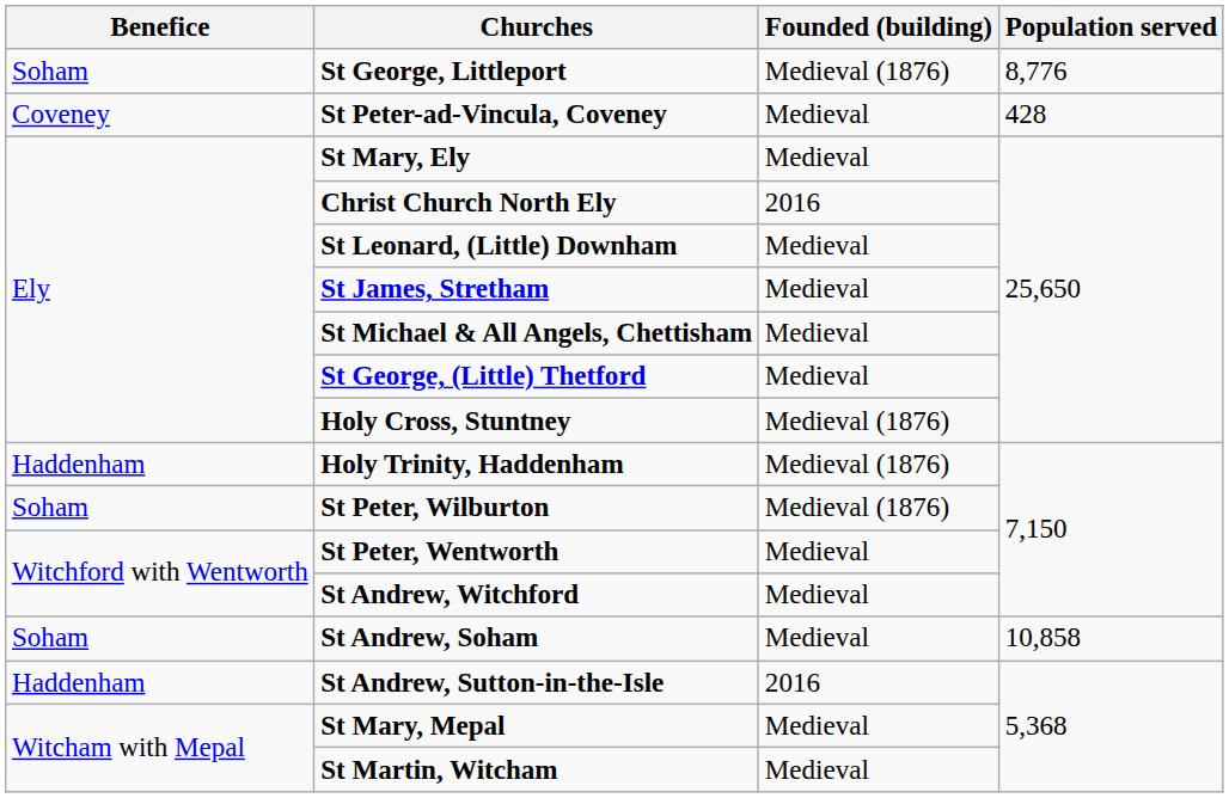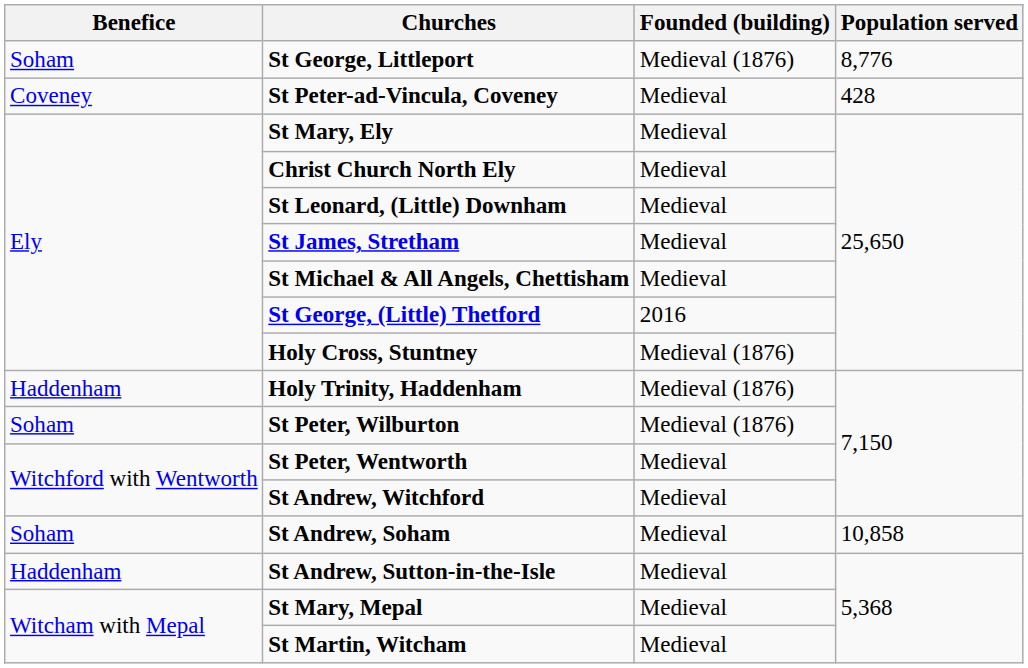 <table class="wikitable">
 <tr>
 <th>Benefice</th>
 <th>Churches</th>
 <th>Founded (building)</th>
 <th>Population served<strong></strong></th>
 </tr>
 <tr>
 <td><a href='#'>Soham</a></td>
 <td><strong>St George, Littleport</strong></td>
 <td>Medieval (1876)</td>
 <td>8,776</td>
 </tr>
 <tr>
 <td><a href='#'>Coveney</a></td>
 <td><strong>St Peter-ad-Vincula, Coveney</strong></td>
 <td>Medieval</td>
 <td>428</td>
 </tr>
 <tr>
 <td rowspan="7"><a href='#'>Ely</a></td>
 <td><strong>St Mary, Ely</strong></td>
 <td>Medieval</td>
 <td rowspan="7">25,650</td>
 </tr>
 <tr>
 <td><strong>Christ Church North Ely</strong></td>
-<td>2016</td>
+<td>Medieval</td>
 </tr>
 <tr>
 <td><strong>St Leonard, (Little) Downham</strong></td>
 <td>Medieval</td>
 </tr>
 <tr>
 <td><a href='#'><strong>St James, Stretham</strong></a></td>
 <td>Medieval</td>
 </tr>
 <tr>
 <td><strong>St Michael & All Angels, Chettisham</strong></td>
 <td>Medieval</td>
 </tr>
 <tr>
 <td><a href='#'><strong>St George, (Little) Thetford</strong></a></td>
-<td>Medieval</td>
+<td>2016</td>
 </tr>
 <tr>
 <td><strong>Holy Cross, Stuntney</strong></td>
 <td>Medieval (1876)</td>
 </tr>
 <tr>
 <td><a href='#'>Haddenham</a></td>
 <td><strong>Holy Trinity, Haddenham</strong></td>
 <td>Medieval (1876)</td>
 <td rowspan="4">7,150</td>
 </tr>
 <tr>
 <td><a href='#'>Soham</a></td>
 <td><strong>St Peter, Wilburton</strong></td>
 <td>Medieval (1876)</td>
 </tr>
 <tr>
 <td rowspan="2"><a href='#'>Witchford</a> with <a href='#'>Wentworth</a></td>
 <td><strong>St Peter, Wentworth</strong></td>
 <td>Medieval</td>
 </tr>
 <tr>
 <td><strong>St Andrew, Witchford</strong></td>
 <td>Medieval</td>
 </tr>
 <tr>
 <td><a href='#'>Soham</a></td>
 <td><strong>St Andrew, Soham</strong></td>
 <td>Medieval</td>
 <td>10,858</td>
 </tr>
 <tr>
 <td><a href='#'>Haddenham</a></td>
 <td><strong>St Andrew, Sutton-in-the-Isle</strong></td>
-<td>2016</td>
+<td>Medieval</td>
 <td rowspan="3">5,368</td>
 </tr>
 <tr>
 <td rowspan="2"><a href='#'>Witcham</a> with <a href='#'>Mepal</a></td>
 <td><strong>St Mary, Mepal</strong></td>
 <td>Medieval</td>
 </tr>
 <tr>
 <td><strong>St Martin, Witcham</strong></td>
 <td>Medieval</td>
 </tr>
 </table>
